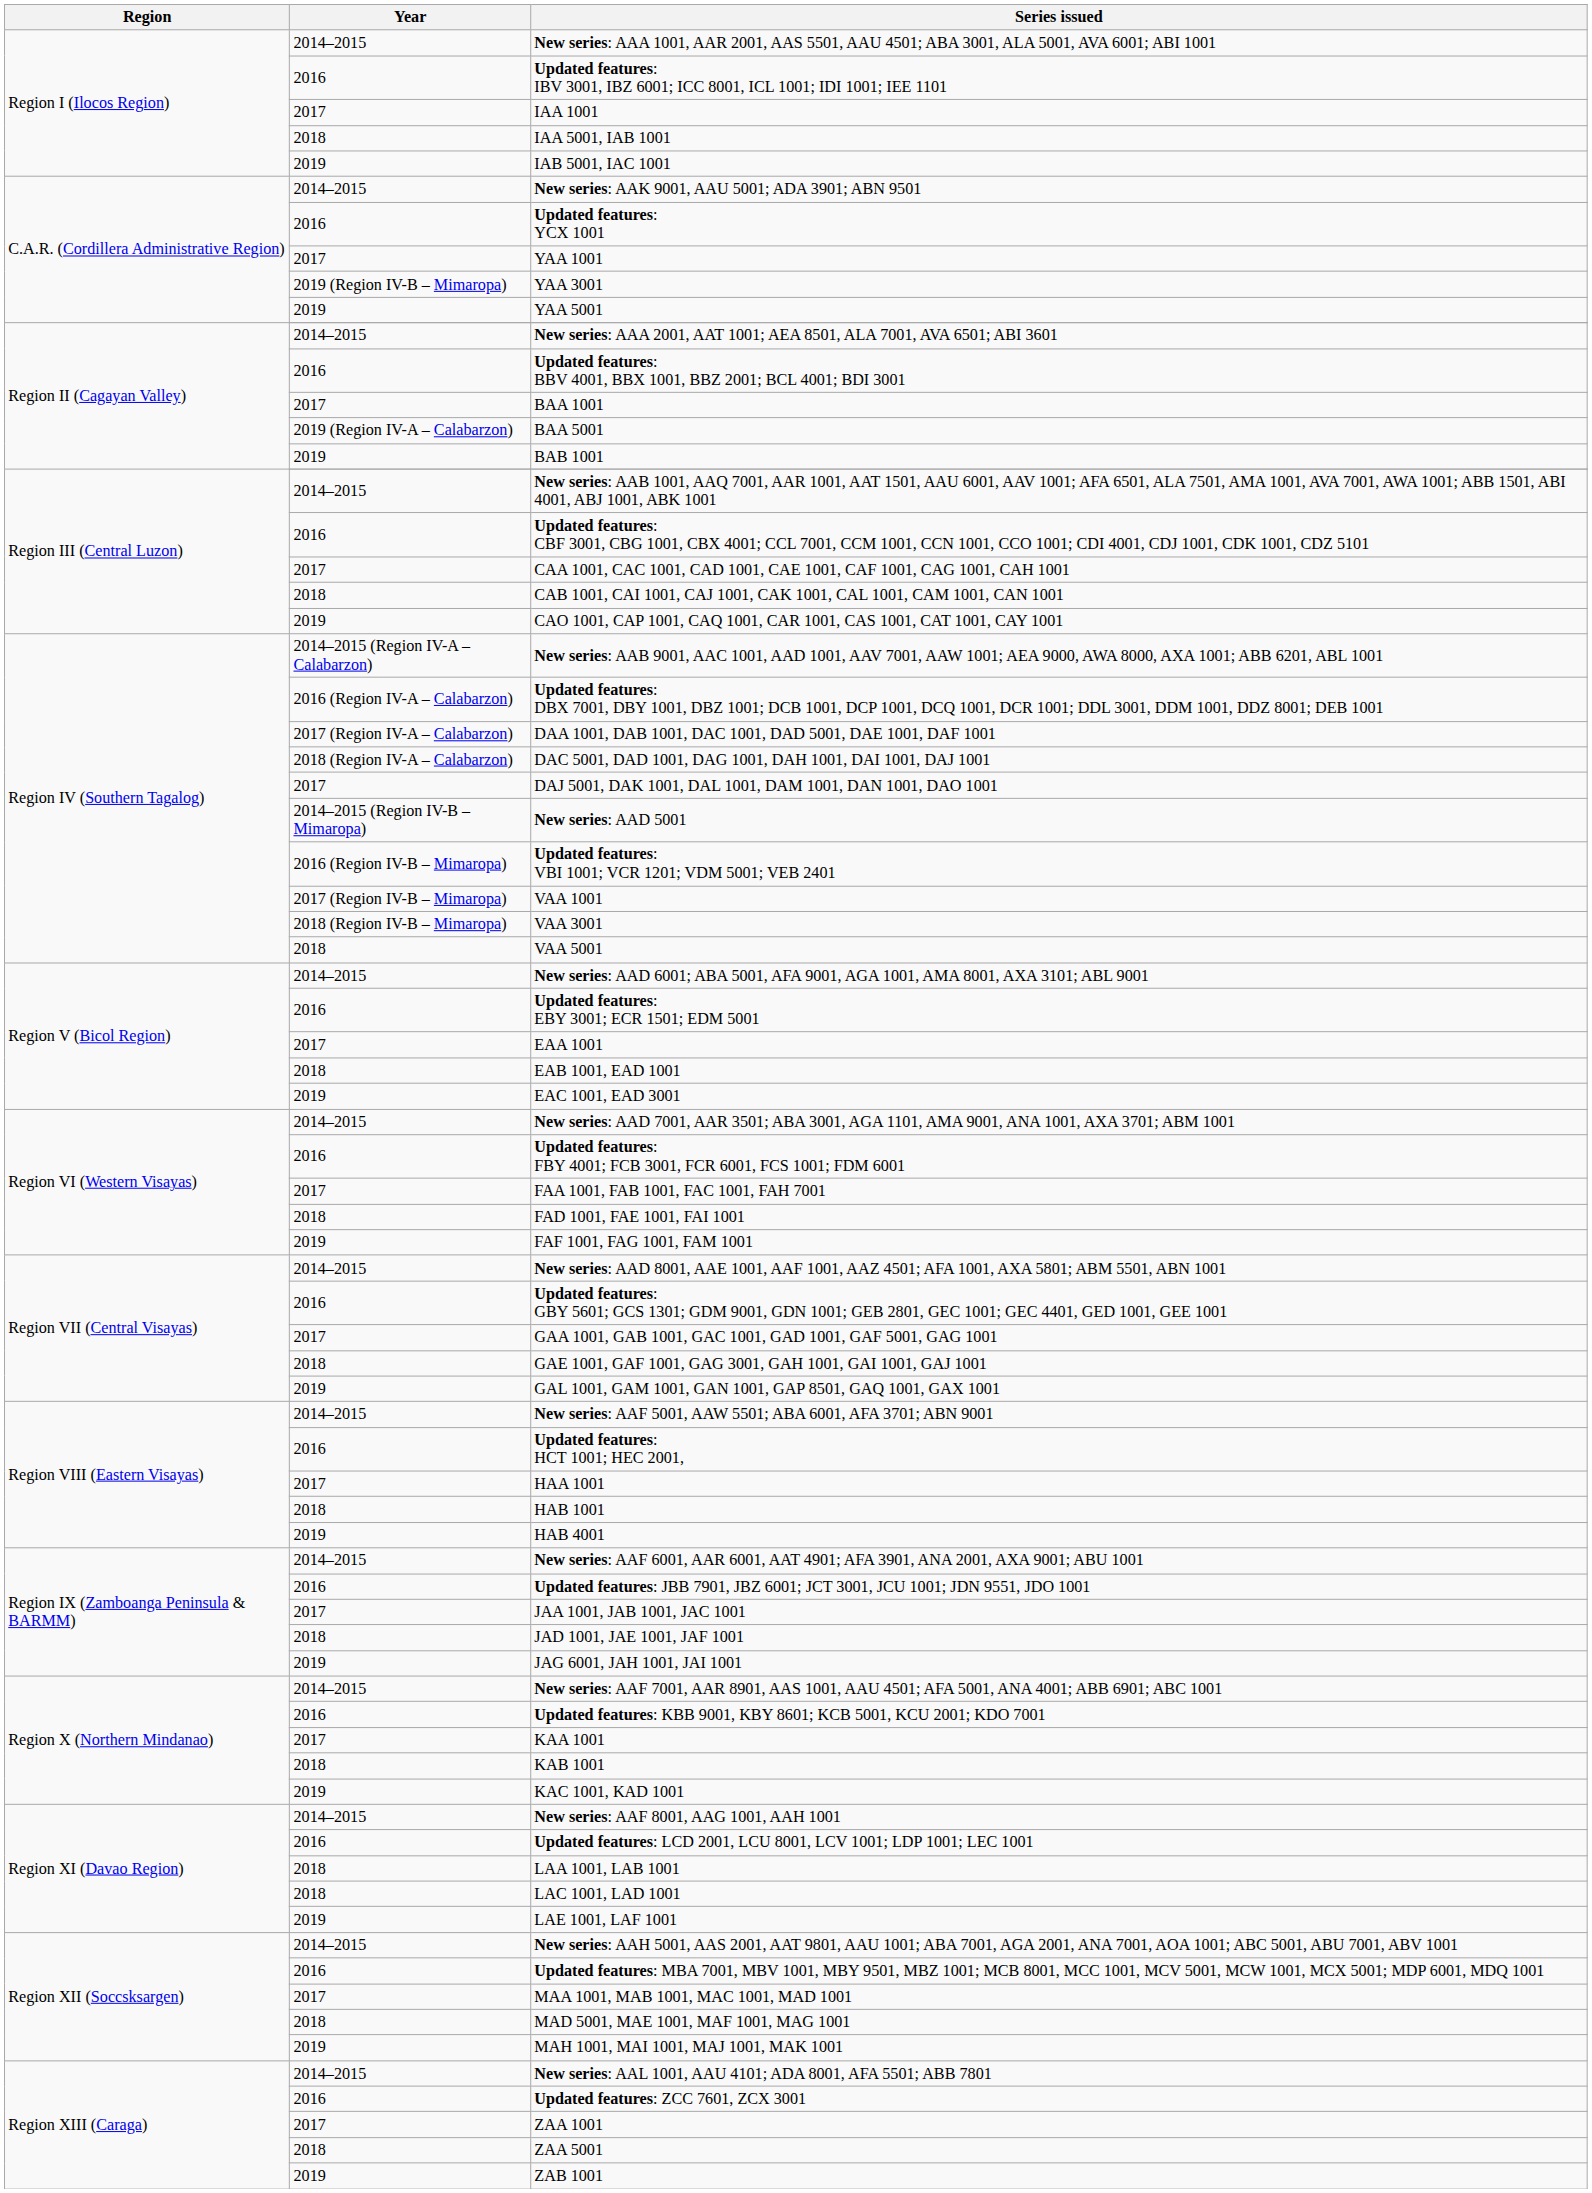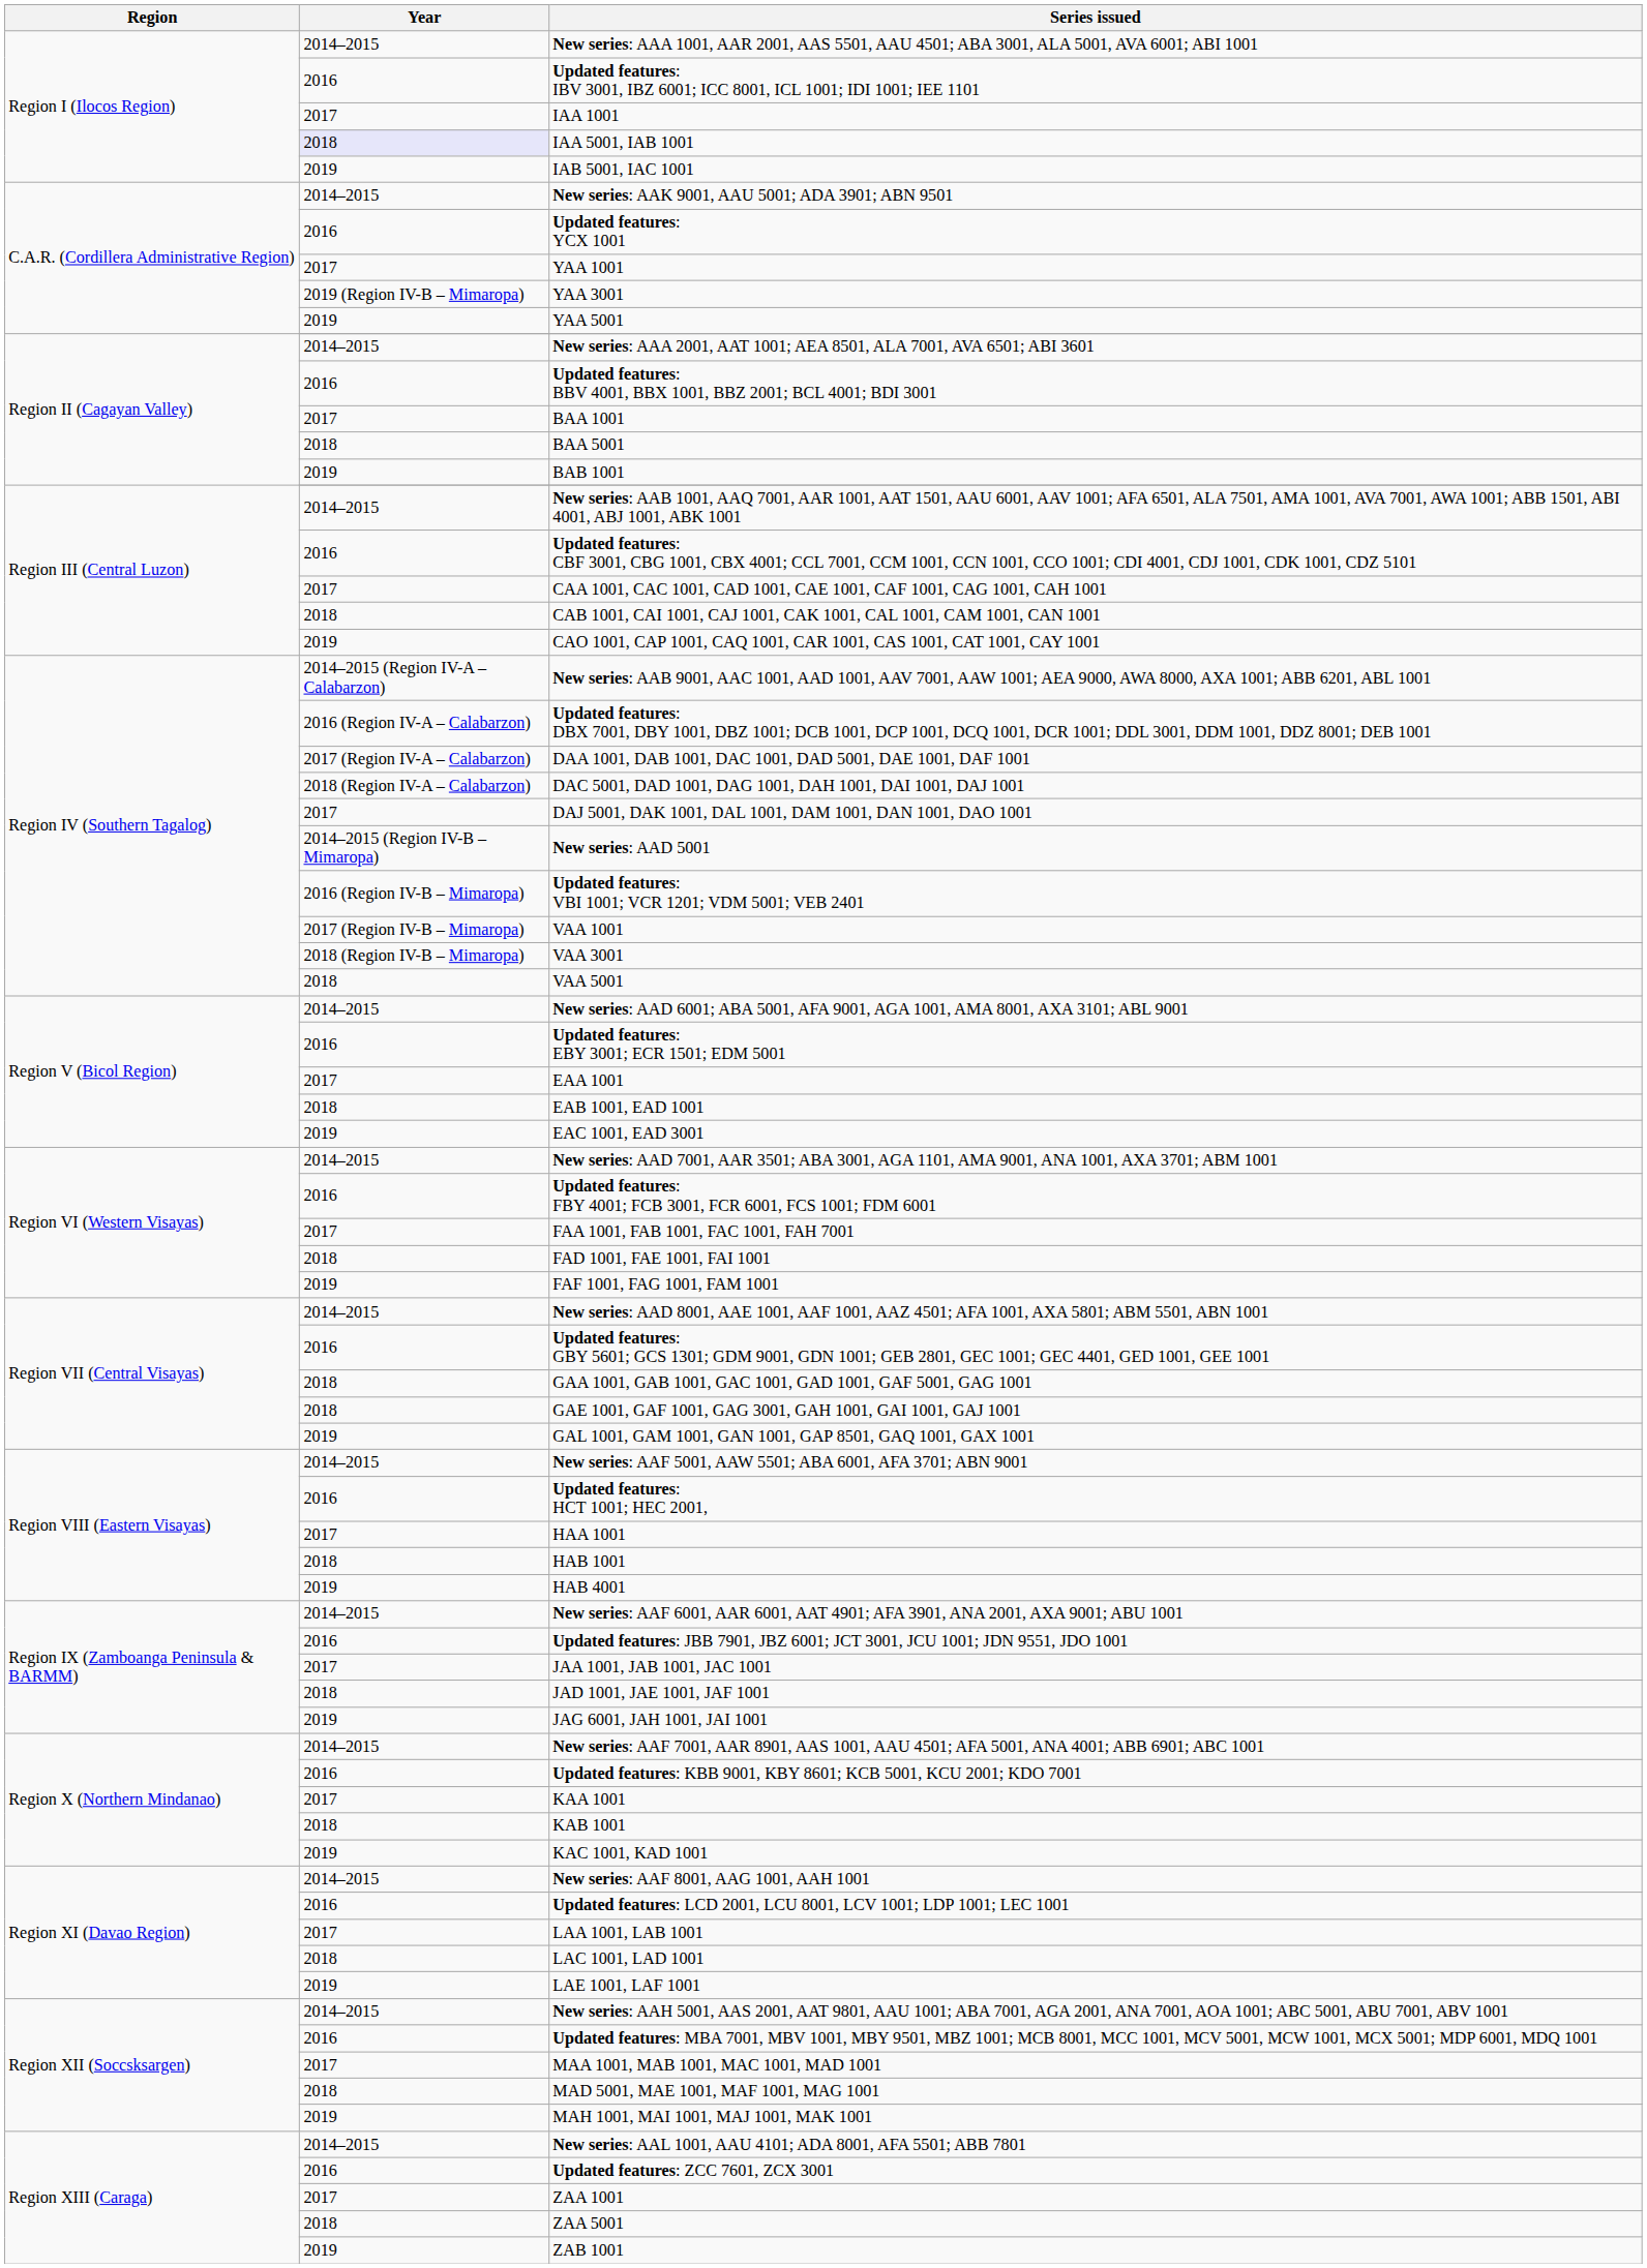 <table class="wikitable">
 <tr>
 <th>Region</th>
 <th>Year</th>
 <th>Series issued</th>
 </tr>
 <tr>
 <td rowspan="5">Region I (<a href='#'>Ilocos Region</a>)</td>
 <td>2014–2015</td>
 <td><strong>New series</strong>: AAA 1001, AAR 2001, AAS 5501, AAU 4501; ABA 3001, ALA 5001, AVA 6001; ABI 1001</td>
 </tr>
 <tr>
 <td>2016</td>
 <td><strong>Updated features</strong>:<br>IBV 3001, IBZ 6001; ICC 8001, ICL 1001; IDI 1001; IEE 1101</td>
 </tr>
 <tr>
 <td>2017</td>
 <td>IAA 1001</td>
 </tr>
 <tr>
-<td>2018</td>
+<td style="background: lavender;">2018</td>
 <td>IAA 5001, IAB 1001</td>
 </tr>
 <tr>
 <td>2019</td>
 <td>IAB 5001, IAC 1001</td>
 </tr>
 <tr>
 <td rowspan="5">C.A.R. (<a href='#'>Cordillera Administrative Region</a>)</td>
 <td>2014–2015</td>
 <td><strong>New series</strong>: AAK 9001, AAU 5001; ADA 3901; ABN 9501</td>
 </tr>
 <tr>
 <td>2016</td>
 <td><strong>Updated features</strong>:<br>YCX 1001</td>
 </tr>
 <tr>
 <td>2017</td>
 <td>YAA 1001</td>
 </tr>
 <tr>
 <td>2019 (Region IV-B – <a href='#'>Mimaropa</a>)</td>
 <td>YAA 3001</td>
 </tr>
 <tr>
 <td>2019</td>
 <td>YAA 5001</td>
 </tr>
 <tr>
 <td rowspan="6">Region II (<a href='#'>Cagayan Valley</a>)</td>
 </tr>
 <tr>
 <td>2014–2015</td>
 <td><strong>New series</strong>: AAA 2001, AAT 1001; AEA 8501, ALA 7001, AVA 6501; ABI 3601</td>
 </tr>
 <tr>
 <td>2016</td>
 <td><strong>Updated features</strong>:<br>BBV 4001, BBX 1001, BBZ 2001; BCL 4001; BDI 3001</td>
 </tr>
 <tr>
 <td>2017</td>
 <td>BAA 1001</td>
 </tr>
 <tr>
-<td>2019 (Region IV-A – <a href='#'>Calabarzon</a>)</td>
+<td>2018</td>
 <td>BAA 5001</td>
 </tr>
 <tr>
 <td>2019</td>
 <td>BAB 1001</td>
 </tr>
 <tr>
 <td rowspan="6">Region III (<a href='#'>Central Luzon</a>)</td>
 </tr>
 <tr>
 <td>2014–2015</td>
 <td><strong>New series</strong>: AAB 1001, AAQ 7001, AAR 1001, AAT 1501, AAU 6001, AAV 1001; AFA 6501, ALA 7501, AMA 1001, AVA 7001, AWA 1001; ABB 1501, ABI 4001, ABJ 1001, ABK 1001</td>
 </tr>
 <tr>
 <td>2016</td>
 <td><strong>Updated features</strong>:<br>CBF 3001, CBG 1001, CBX 4001; CCL 7001, CCM 1001, CCN 1001, CCO 1001; CDI 4001, CDJ 1001, CDK 1001, CDZ 5101</td>
 </tr>
 <tr>
 <td>2017</td>
 <td>CAA 1001, CAC 1001, CAD 1001, CAE 1001, CAF 1001, CAG 1001, CAH 1001</td>
 </tr>
 <tr>
 <td>2018</td>
 <td>CAB 1001, CAI 1001, CAJ 1001, CAK 1001, CAL 1001, CAM 1001, CAN 1001</td>
 </tr>
 <tr>
 <td>2019</td>
 <td>CAO 1001, CAP 1001, CAQ 1001, CAR 1001, CAS 1001, CAT 1001, CAY 1001</td>
 </tr>
 <tr>
 <td rowspan="10">Region IV (<a href='#'>Southern Tagalog</a>)</td>
 <td>2014–2015 (Region IV-A – <a href='#'>Calabarzon</a>)</td>
 <td><strong>New series</strong>: AAB 9001, AAC 1001, AAD 1001, AAV 7001, AAW 1001; AEA 9000, AWA 8000, AXA 1001; ABB 6201, ABL 1001</td>
 </tr>
 <tr>
 <td>2016 (Region IV-A – <a href='#'>Calabarzon</a>)</td>
 <td><strong>Updated features</strong>:<br>DBX 7001, DBY 1001, DBZ 1001; DCB 1001, DCP 1001, DCQ 1001, DCR 1001; DDL 3001, DDM 1001, DDZ 8001; DEB 1001</td>
 </tr>
 <tr>
 <td>2017 (Region IV-A – <a href='#'>Calabarzon</a>)</td>
 <td>DAA 1001, DAB 1001, DAC 1001, DAD 5001, DAE 1001, DAF 1001</td>
 </tr>
 <tr>
 <td>2018 (Region IV-A – <a href='#'>Calabarzon</a>)</td>
 <td>DAC 5001, DAD 1001, DAG 1001, DAH 1001, DAI 1001, DAJ 1001</td>
 </tr>
 <tr>
 <td>2017</td>
 <td>DAJ 5001, DAK 1001, DAL 1001, DAM 1001, DAN 1001, DAO 1001</td>
 </tr>
 <tr>
 <td>2014–2015 (Region IV-B – <a href='#'>Mimaropa</a>)</td>
 <td><strong>New series</strong>: AAD 5001</td>
 </tr>
 <tr>
 <td>2016 (Region IV-B – <a href='#'>Mimaropa</a>)</td>
 <td><strong>Updated features</strong>:<br>VBI 1001; VCR 1201; VDM 5001; VEB 2401</td>
 </tr>
 <tr>
 <td>2017 (Region IV-B – <a href='#'>Mimaropa</a>)</td>
 <td>VAA 1001</td>
 </tr>
 <tr>
 <td>2018 (Region IV-B – <a href='#'>Mimaropa</a>)</td>
 <td>VAA 3001</td>
 </tr>
 <tr>
 <td>2018</td>
 <td>VAA 5001</td>
 </tr>
 <tr>
 <td rowspan="5">Region V (<a href='#'>Bicol Region</a>)</td>
 <td>2014–2015</td>
 <td><strong>New series</strong>: AAD 6001; ABA 5001, AFA 9001, AGA 1001, AMA 8001, AXA 3101; ABL 9001</td>
 </tr>
 <tr>
 <td>2016</td>
 <td><strong>Updated features</strong>:<br>EBY 3001; ECR 1501; EDM 5001</td>
 </tr>
 <tr>
 <td>2017</td>
 <td>EAA 1001</td>
 </tr>
 <tr>
 <td>2018</td>
 <td>EAB 1001, EAD 1001</td>
 </tr>
 <tr>
 <td>2019</td>
 <td>EAC 1001, EAD 3001</td>
 </tr>
 <tr>
 <td rowspan="5">Region VI (<a href='#'>Western Visayas</a>)</td>
 <td>2014–2015</td>
 <td><strong>New series</strong>: AAD 7001, AAR 3501; ABA 3001, AGA 1101, AMA 9001, ANA 1001, AXA 3701; ABM 1001</td>
 </tr>
 <tr>
 <td>2016</td>
 <td><strong>Updated features</strong>:<br>FBY 4001; FCB 3001, FCR 6001, FCS 1001; FDM 6001</td>
 </tr>
 <tr>
 <td>2017</td>
 <td>FAA 1001, FAB 1001, FAC 1001, FAH 7001</td>
 </tr>
 <tr>
 <td>2018</td>
 <td>FAD 1001, FAE 1001, FAI 1001</td>
 </tr>
 <tr>
 <td>2019</td>
 <td>FAF 1001, FAG 1001, FAM 1001</td>
 </tr>
 <tr>
 <td rowspan="5">Region VII (<a href='#'>Central Visayas</a>)</td>
 <td>2014–2015</td>
 <td><strong>New series</strong>: AAD 8001, AAE 1001, AAF 1001, AAZ 4501; AFA 1001, AXA 5801; ABM 5501, ABN 1001</td>
 </tr>
 <tr>
 <td>2016</td>
 <td><strong>Updated features</strong>:<br>GBY 5601; GCS 1301; GDM 9001, GDN 1001; GEB 2801, GEC 1001; GEC 4401, GED 1001, GEE 1001</td>
 </tr>
 <tr>
-<td>2017</td>
+<td>2018</td>
 <td>GAA 1001, GAB 1001, GAC 1001, GAD 1001, GAF 5001, GAG 1001</td>
 </tr>
 <tr>
 <td>2018</td>
 <td>GAE 1001, GAF 1001, GAG 3001, GAH 1001, GAI 1001, GAJ 1001</td>
 </tr>
 <tr>
 <td>2019</td>
 <td>GAL 1001, GAM 1001, GAN 1001, GAP 8501, GAQ 1001, GAX 1001</td>
 </tr>
 <tr>
 <td rowspan="5">Region VIII (<a href='#'>Eastern Visayas</a>)</td>
 <td>2014–2015</td>
 <td><strong>New series</strong>: AAF 5001, AAW 5501; ABA 6001, AFA 3701; ABN 9001</td>
 </tr>
 <tr>
 <td>2016</td>
 <td><strong>Updated features</strong>:<br>HCT 1001; HEC 2001,</td>
 </tr>
 <tr>
 <td>2017</td>
 <td>HAA 1001</td>
 </tr>
 <tr>
 <td>2018</td>
 <td>HAB 1001</td>
 </tr>
 <tr>
 <td>2019</td>
 <td>HAB 4001</td>
 </tr>
 <tr>
 <td rowspan="5">Region IX (<a href='#'>Zamboanga Peninsula</a> & <a href='#'>BARMM</a>)</td>
 <td>2014–2015</td>
 <td><strong>New series</strong>: AAF 6001, AAR 6001, AAT 4901; AFA 3901, ANA 2001, AXA 9001; ABU 1001</td>
 </tr>
 <tr>
 <td>2016</td>
 <td><strong>Updated features</strong>: JBB 7901, JBZ 6001; JCT 3001, JCU 1001; JDN 9551, JDO 1001</td>
 </tr>
 <tr>
 <td>2017</td>
 <td>JAA 1001, JAB 1001, JAC 1001</td>
 </tr>
 <tr>
 <td>2018</td>
 <td>JAD 1001, JAE 1001, JAF 1001</td>
 </tr>
 <tr>
 <td>2019</td>
 <td>JAG 6001, JAH 1001, JAI 1001</td>
 </tr>
 <tr>
 <td rowspan="5">Region X (<a href='#'>Northern Mindanao</a>)</td>
 <td>2014–2015</td>
 <td><strong>New series</strong>: AAF 7001, AAR 8901, AAS 1001, AAU 4501; AFA 5001, ANA 4001; ABB 6901; ABC 1001</td>
 </tr>
 <tr>
 <td>2016</td>
 <td><strong>Updated features</strong>: KBB 9001, KBY 8601; KCB 5001, KCU 2001; KDO 7001</td>
 </tr>
 <tr>
 <td>2017</td>
 <td>KAA 1001</td>
 </tr>
 <tr>
 <td>2018</td>
 <td>KAB 1001</td>
 </tr>
 <tr>
 <td>2019</td>
 <td>KAC 1001, KAD 1001</td>
 </tr>
 <tr>
 <td rowspan="5">Region XI (<a href='#'>Davao Region</a>)</td>
 <td>2014–2015</td>
 <td><strong>New series</strong>: AAF 8001, AAG 1001, AAH 1001</td>
 </tr>
 <tr>
 <td>2016</td>
 <td><strong>Updated features</strong>: LCD 2001, LCU 8001, LCV 1001; LDP 1001; LEC 1001</td>
 </tr>
 <tr>
-<td>2018</td>
+<td>2017</td>
 <td>LAA 1001, LAB 1001</td>
 </tr>
 <tr>
 <td>2018</td>
 <td>LAC 1001, LAD 1001</td>
 </tr>
 <tr>
 <td>2019</td>
 <td>LAE 1001, LAF 1001</td>
 </tr>
 <tr>
 <td rowspan="5">Region XII (<a href='#'>Soccsksargen</a>)</td>
 <td>2014–2015</td>
 <td><strong>New series</strong>: AAH 5001, AAS 2001, AAT 9801, AAU 1001; ABA 7001, AGA 2001, ANA 7001, AOA 1001; ABC 5001, ABU 7001, ABV 1001</td>
 </tr>
 <tr>
 <td>2016</td>
 <td><strong>Updated features</strong>: MBA 7001, MBV 1001, MBY 9501, MBZ 1001; MCB 8001, MCC 1001, MCV 5001, MCW 1001, MCX 5001; MDP 6001, MDQ 1001</td>
 </tr>
 <tr>
 <td>2017</td>
 <td>MAA 1001, MAB 1001, MAC 1001, MAD 1001</td>
 </tr>
 <tr>
 <td>2018</td>
 <td>MAD 5001, MAE 1001, MAF 1001, MAG 1001</td>
 </tr>
 <tr>
 <td>2019</td>
 <td>MAH 1001, MAI 1001, MAJ 1001, MAK 1001</td>
 </tr>
 <tr>
 <td rowspan="5">Region XIII (<a href='#'>Caraga</a>)</td>
 <td>2014–2015</td>
 <td><strong>New series</strong>: AAL 1001, AAU 4101; ADA 8001, AFA 5501; ABB 7801</td>
 </tr>
 <tr>
 <td>2016</td>
 <td><strong>Updated features</strong>: ZCC 7601, ZCX 3001</td>
 </tr>
 <tr>
 <td>2017</td>
 <td>ZAA 1001</td>
 </tr>
 <tr>
 <td>2018</td>
 <td>ZAA 5001</td>
 </tr>
 <tr>
 <td>2019</td>
 <td>ZAB 1001</td>
 </tr>
 </table>
